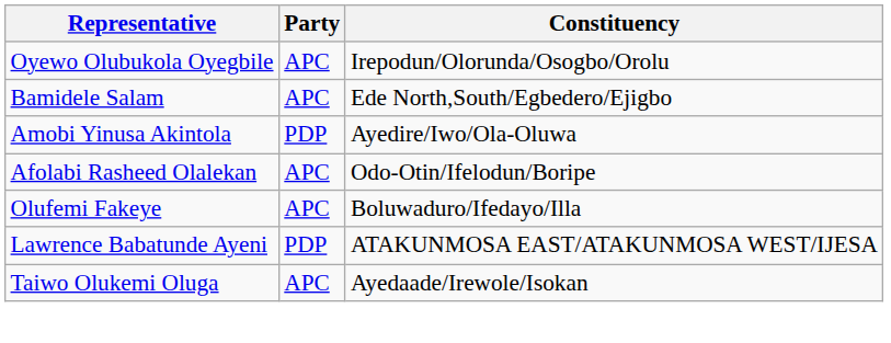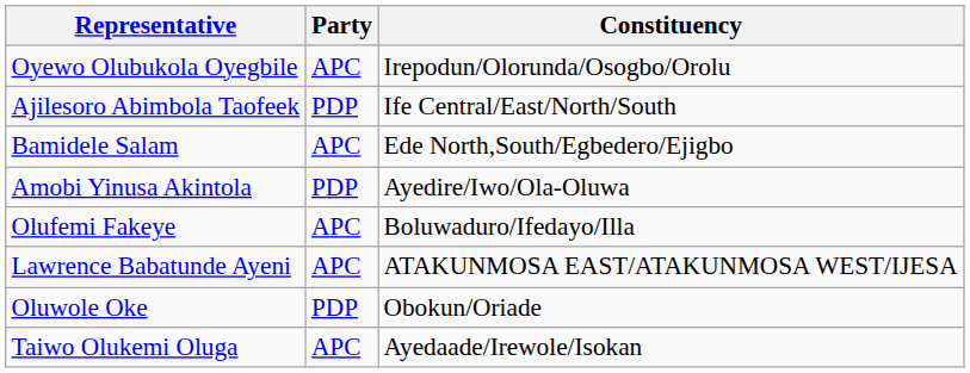 <table class="wikitable">
 <tr>
 <th><a href='#'>Representative</a></th>
 <th>Party</th>
 <th>Constituency</th>
 </tr>
 <tr>
 <td><a href='#'>Oyewo Olubukola Oyegbile</a></td>
 <td><a href='#'>APC</a></td>
 <td>Irepodun/Olorunda/Osogbo/Orolu</td>
 </tr>
 <tr>
+<td><a href='#'>Ajilesoro Abimbola Taofeek</a></td>
+<td><a href='#'>PDP</a></td>
+<td>Ife Central/East/North/South</td>
+</tr>
+<tr>
 <td><a href='#'>Bamidele Salam</a></td>
 <td><a href='#'>APC</a></td>
 <td>Ede North,South/Egbedero/Ejigbo</td>
 </tr>
 <tr>
 <td><a href='#'>Amobi Yinusa Akintola</a></td>
 <td><a href='#'>PDP</a></td>
 <td>Ayedire/Iwo/Ola-Oluwa</td>
 </tr>
 <tr>
-<td><a href='#'>Afolabi Rasheed Olalekan</a></td>
-<td><a href='#'>APC</a></td>
-<td>Odo-Otin/Ifelodun/Boripe</td>
-</tr>
-<tr>
 <td><a href='#'>Olufemi Fakeye</a></td>
 <td><a href='#'>APC</a></td>
 <td>Boluwaduro/Ifedayo/Illa</td>
 </tr>
 <tr>
 <td><a href='#'>Lawrence Babatunde Ayeni</a></td>
+<td><a href='#'>APC</a></td>
+<td>ATAKUNMOSA EAST/ATAKUNMOSA WEST/IJESA</td>
+</tr>
+<tr>
+<td><a href='#'>Oluwole Oke</a></td>
 <td><a href='#'>PDP</a></td>
-<td>ATAKUNMOSA EAST/ATAKUNMOSA WEST/IJESA</td>
+<td>Obokun/Oriade</td>
 </tr>
 <tr>
 <td><a href='#'>Taiwo Olukemi Oluga</a></td>
 <td><a href='#'>APC</a></td>
 <td>Ayedaade/Irewole/Isokan</td>
 </tr>
 </table>
